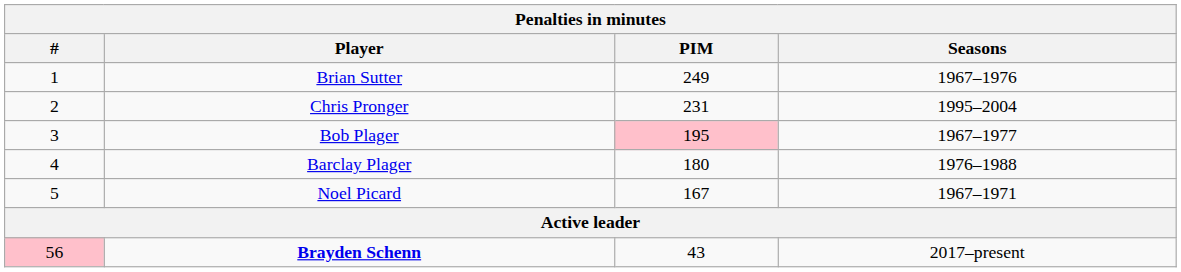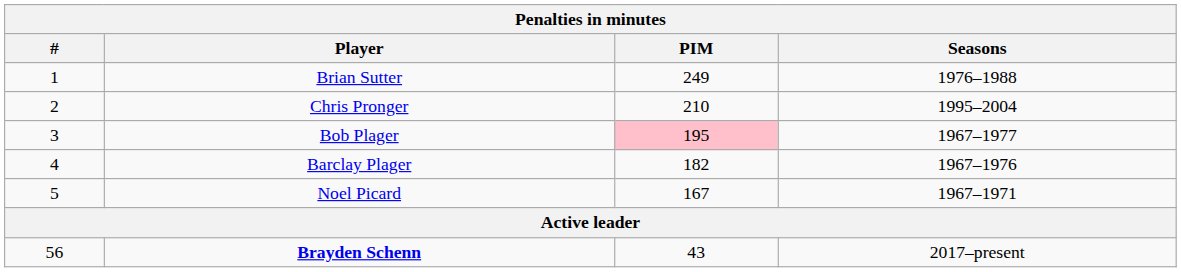 <table class="wikitable" style="text-align: center; font-size: 95%" width="80%">
 <tr>
 <th colspan="4">Penalties in minutes</th>
 </tr>
 <tr>
 <th>#</th>
 <th>Player</th>
 <th>PIM</th>
 <th>Seasons</th>
 </tr>
 <tr>
 <td>1</td>
 <td><a href='#'>Brian Sutter</a></td>
 <td>249</td>
-<td>1967–1976</td>
+<td>1976–1988</td>
 </tr>
 <tr>
 <td>2</td>
 <td><a href='#'>Chris Pronger</a></td>
-<td>231</td>
+<td>210</td>
 <td>1995–2004</td>
 </tr>
 <tr>
 <td>3</td>
 <td><a href='#'>Bob Plager</a></td>
 <td style="background: pink;">195</td>
 <td>1967–1977</td>
 </tr>
 <tr>
 <td>4</td>
 <td><a href='#'>Barclay Plager</a></td>
-<td>180</td>
-<td>1976–1988</td>
+<td>182</td>
+<td>1967–1976</td>
 </tr>
 <tr>
 <td>5</td>
 <td><a href='#'>Noel Picard</a></td>
 <td>167</td>
 <td>1967–1971</td>
 </tr>
 <tr>
 <th colspan="4">Active leader</th>
 </tr>
 <tr>
-<td style="background: pink;">56</td>
+<td>56</td>
 <td><strong><a href='#'>Brayden Schenn</a></strong></td>
 <td>43</td>
 <td>2017–present</td>
 </tr>
 </table>
